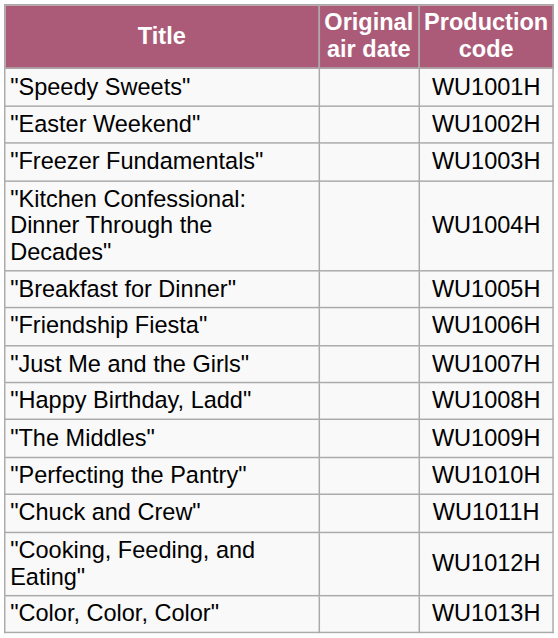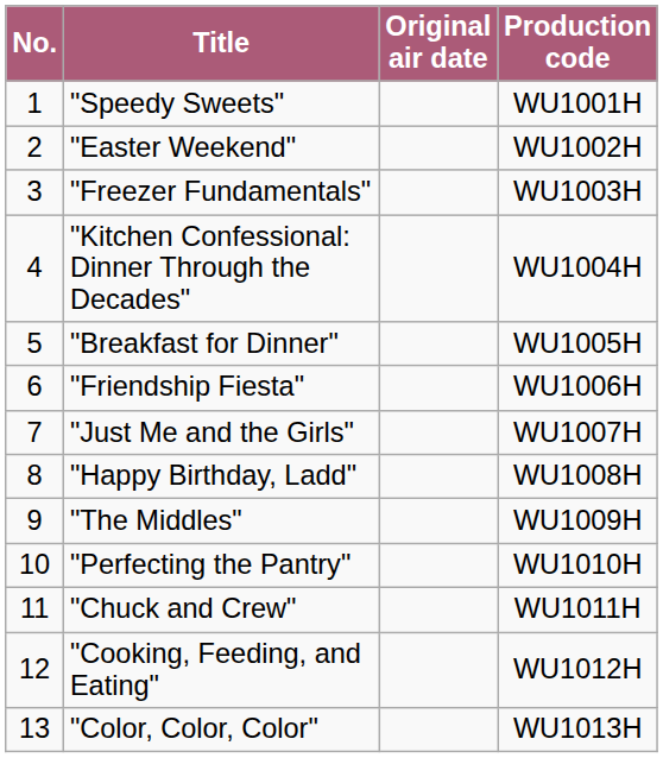 <table class="wikitable plainrowheaders" style="width:60%;">
 <tr>
+<th style="background-color: #ab5b78; color: #FFFFFF;" width=5%>No.</th>
 <th style="background-color: #ab5b78; color: #FFFFFF;" width=60%>Title</th>
 <th style="background-color: #ab5b78; color: #FFFFFF;">Original air date</th>
 <th style="background-color: #ab5b78; color: #FFFFFF;">Production<br>code</th>
 </tr>
 <tr>
+<td align=center>1</td>
 <td>"Speedy Sweets"</td>
 <td align=center></td>
 <td align=center>WU1001H</td>
 </tr>
 <tr>
+<td align=center>2</td>
 <td>"Easter Weekend"</td>
 <td align=center></td>
 <td align=center>WU1002H</td>
 </tr>
 <tr>
+<td align=center>3</td>
 <td>"Freezer Fundamentals"</td>
 <td align=center></td>
 <td align=center>WU1003H</td>
 </tr>
 <tr>
+<td align=center>4</td>
 <td>"Kitchen Confessional: Dinner Through the Decades"</td>
 <td align=center></td>
 <td align=center>WU1004H</td>
 </tr>
 <tr>
+<td align=center>5</td>
 <td>"Breakfast for Dinner"</td>
 <td align=center></td>
 <td align=center>WU1005H</td>
 </tr>
 <tr>
+<td align=center>6</td>
 <td>"Friendship Fiesta"</td>
 <td align=center></td>
 <td align=center>WU1006H</td>
 </tr>
 <tr>
+<td align=center>7</td>
 <td>"Just Me and the Girls"</td>
 <td align=center></td>
 <td align=center>WU1007H</td>
 </tr>
 <tr>
+<td align=center>8</td>
 <td>"Happy Birthday, Ladd"</td>
 <td align=center></td>
 <td align=center>WU1008H</td>
 </tr>
 <tr>
+<td align=center>9</td>
 <td>"The Middles"</td>
 <td align=center></td>
 <td align=center>WU1009H</td>
 </tr>
 <tr>
+<td align=center>10</td>
 <td>"Perfecting the Pantry"</td>
 <td align=center></td>
 <td align=center>WU1010H</td>
 </tr>
 <tr>
+<td align=center>11</td>
 <td>"Chuck and Crew"</td>
 <td align=center></td>
 <td align=center>WU1011H</td>
 </tr>
 <tr>
+<td align=center>12</td>
 <td>"Cooking, Feeding, and Eating"</td>
 <td align=center></td>
 <td align=center>WU1012H</td>
 </tr>
 <tr>
+<td align=center>13</td>
 <td>"Color, Color, Color"</td>
 <td align=center></td>
 <td align=center>WU1013H</td>
 </tr>
 </table>
